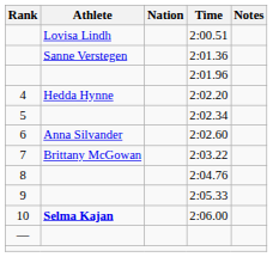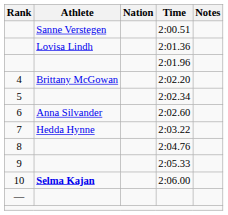 <table class="wikitable sortable" style="text-align:center;">
 <tr>
 <th scope="col" style="width: 10px;">Rank</th>
 <th scope="col">Athlete</th>
 <th scope="col">Nation</th>
 <th scope="col">Time</th>
 <th scope="col">Notes</th>
 </tr>
 <tr>
 <td></td>
-<td align=left><a href='#'>Lovisa Lindh</a></td>
+<td align=left><a href='#'>Sanne Verstegen</a></td>
 <td align=left></td>
 <td>2:00.51</td>
 <td></td>
 </tr>
 <tr>
 <td></td>
-<td align=left><a href='#'>Sanne Verstegen</a></td>
+<td align=left><a href='#'>Lovisa Lindh</a></td>
 <td align=left></td>
 <td>2:01.36</td>
 <td></td>
 </tr>
 <tr>
 <td></td>
 <td align=left></td>
 <td align=left></td>
 <td>2:01.96</td>
 <td></td>
 </tr>
 <tr>
 <td>4</td>
-<td align=left><a href='#'>Hedda Hynne</a></td>
+<td align=left><a href='#'>Brittany McGowan</a></td>
 <td align=left></td>
 <td>2:02.20</td>
 <td></td>
 </tr>
 <tr>
 <td>5</td>
 <td align=left></td>
 <td align=left></td>
 <td>2:02.34</td>
 <td></td>
 </tr>
 <tr>
 <td>6</td>
 <td align=left><a href='#'>Anna Silvander</a></td>
 <td align=left></td>
 <td>2:02.60</td>
 <td></td>
 </tr>
 <tr>
 <td>7</td>
-<td align=left><a href='#'>Brittany McGowan</a></td>
+<td align=left><a href='#'>Hedda Hynne</a></td>
 <td align=left></td>
 <td>2:03.22</td>
 <td></td>
 </tr>
 <tr>
 <td>8</td>
 <td align=left></td>
 <td align=left></td>
 <td>2:04.76</td>
 <td></td>
 </tr>
 <tr>
 <td>9</td>
 <td align=left></td>
 <td align=left></td>
 <td>2:05.33</td>
 <td></td>
 </tr>
 <tr>
 <td>10</td>
 <td align=left><strong><a href='#'>Selma Kajan</a></strong></td>
 <td align=left></td>
 <td>2:06.00</td>
 <td></td>
 </tr>
 <tr>
 <td>—</td>
 <td align=left></td>
 <td align=left></td>
 <td></td>
 <td></td>
 </tr>
 <tr class="sortbottom">
 <td colspan="5"></td>
 </tr>
 </table>
